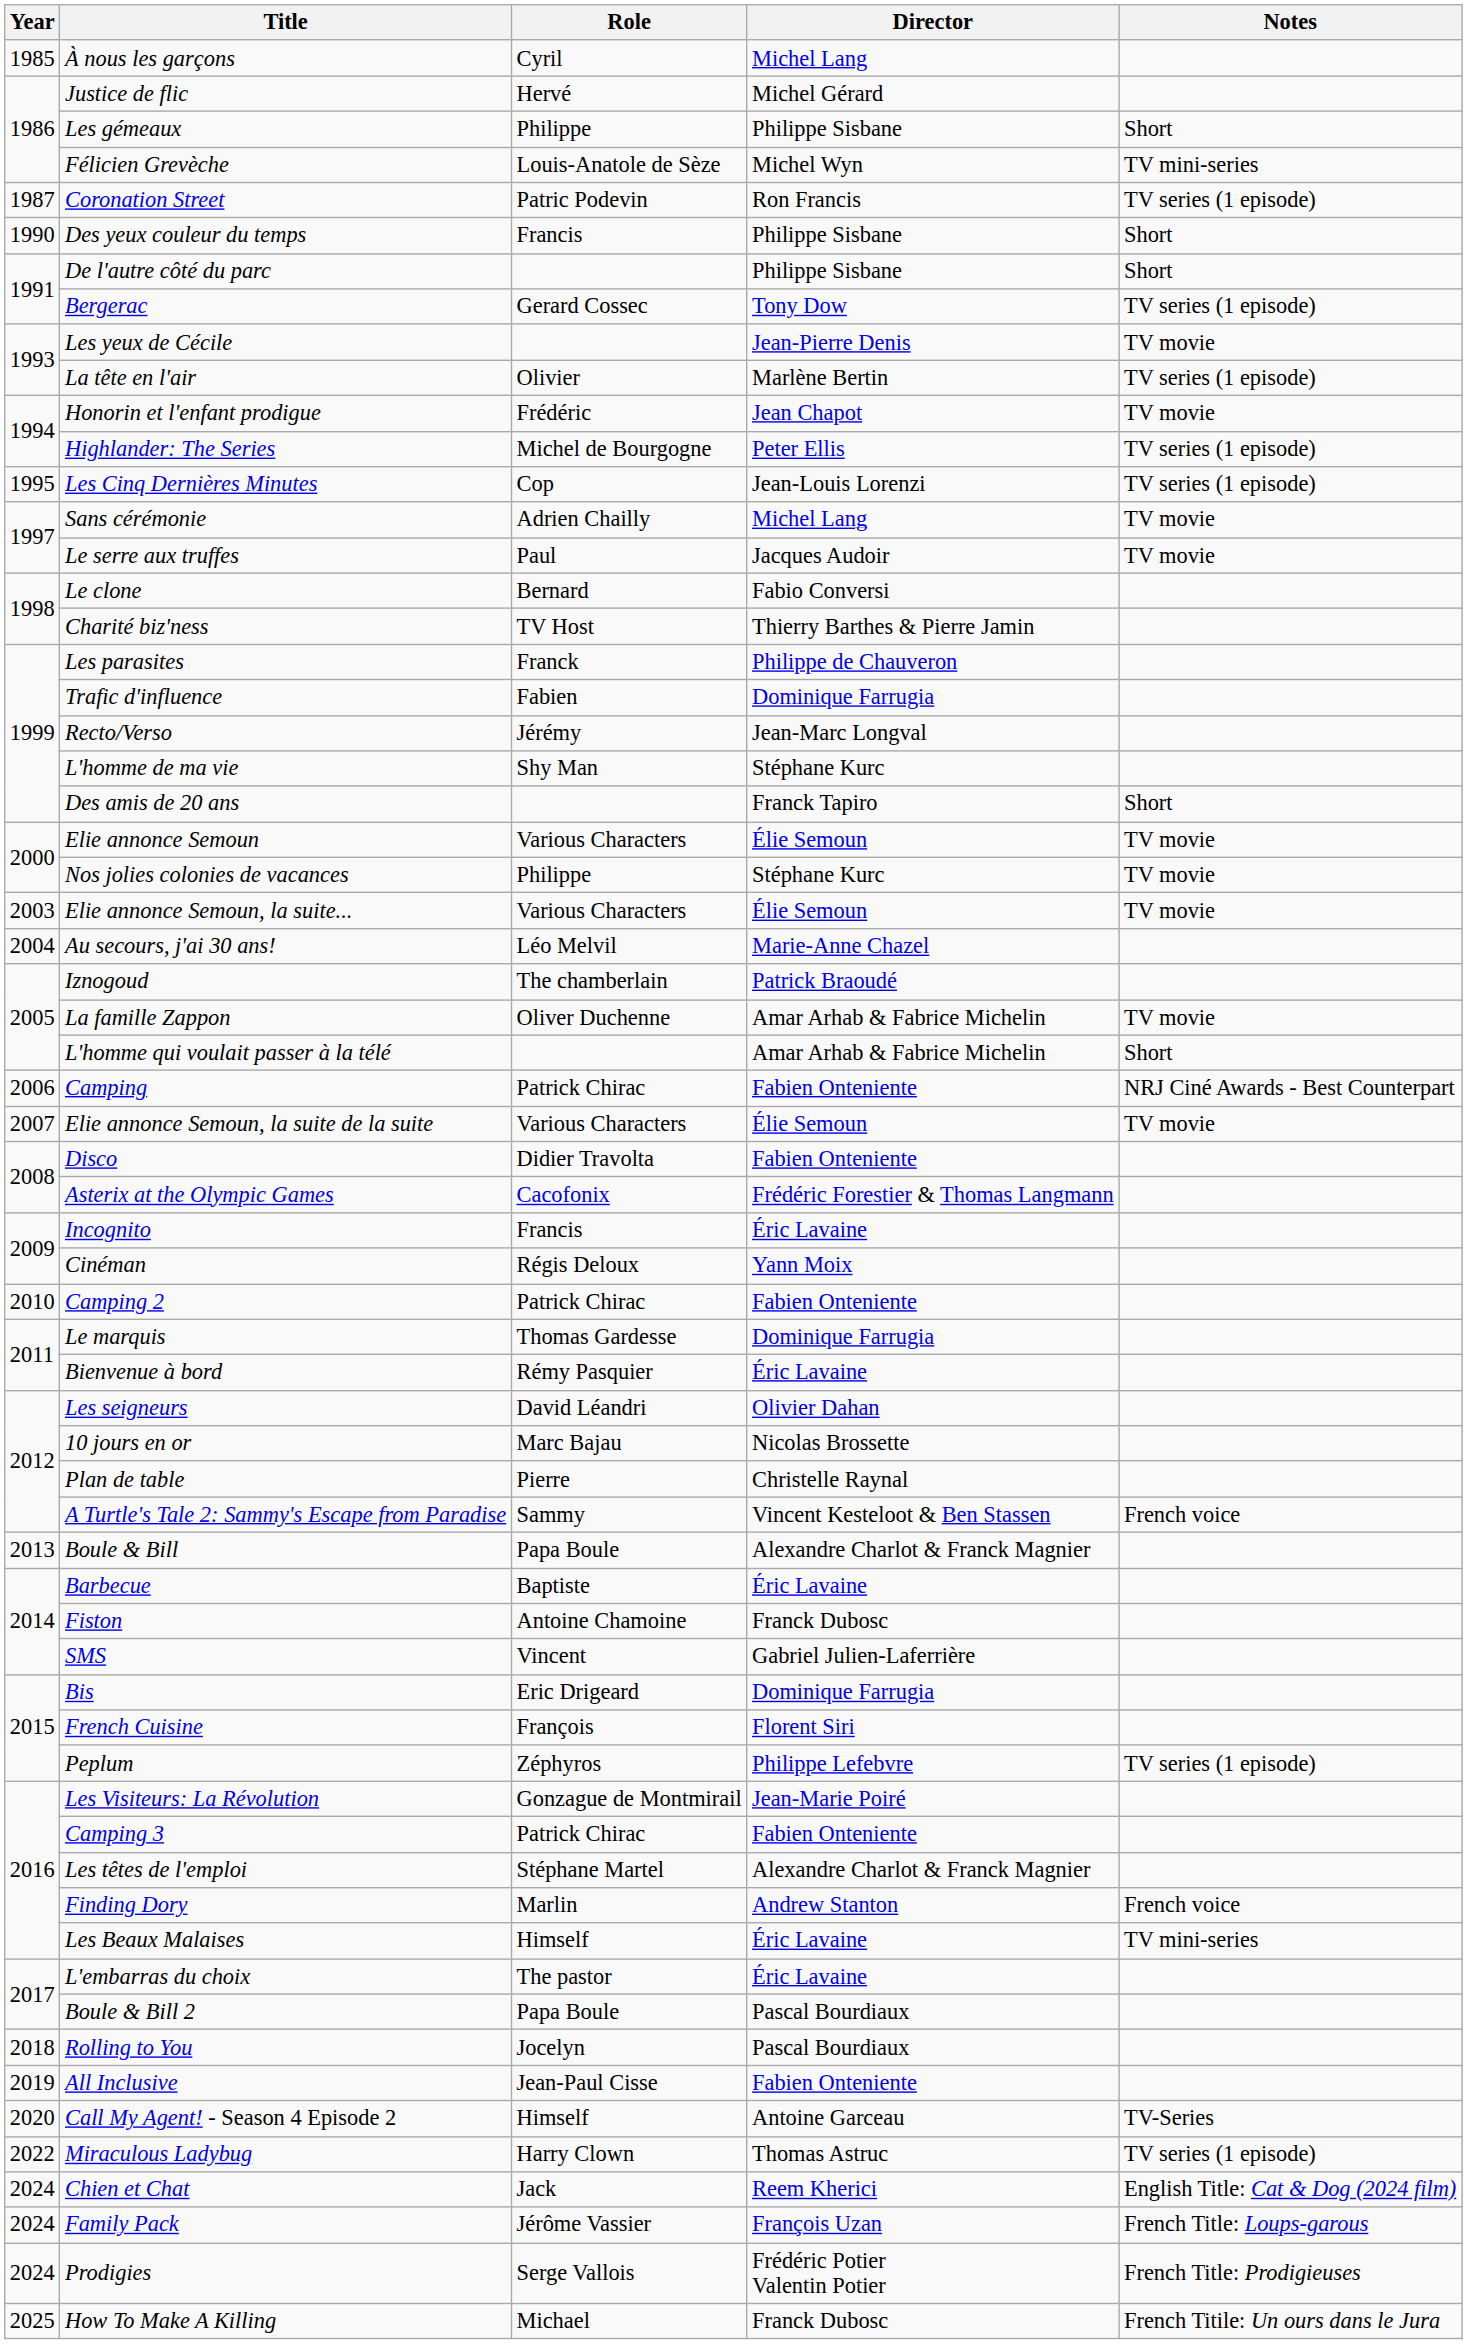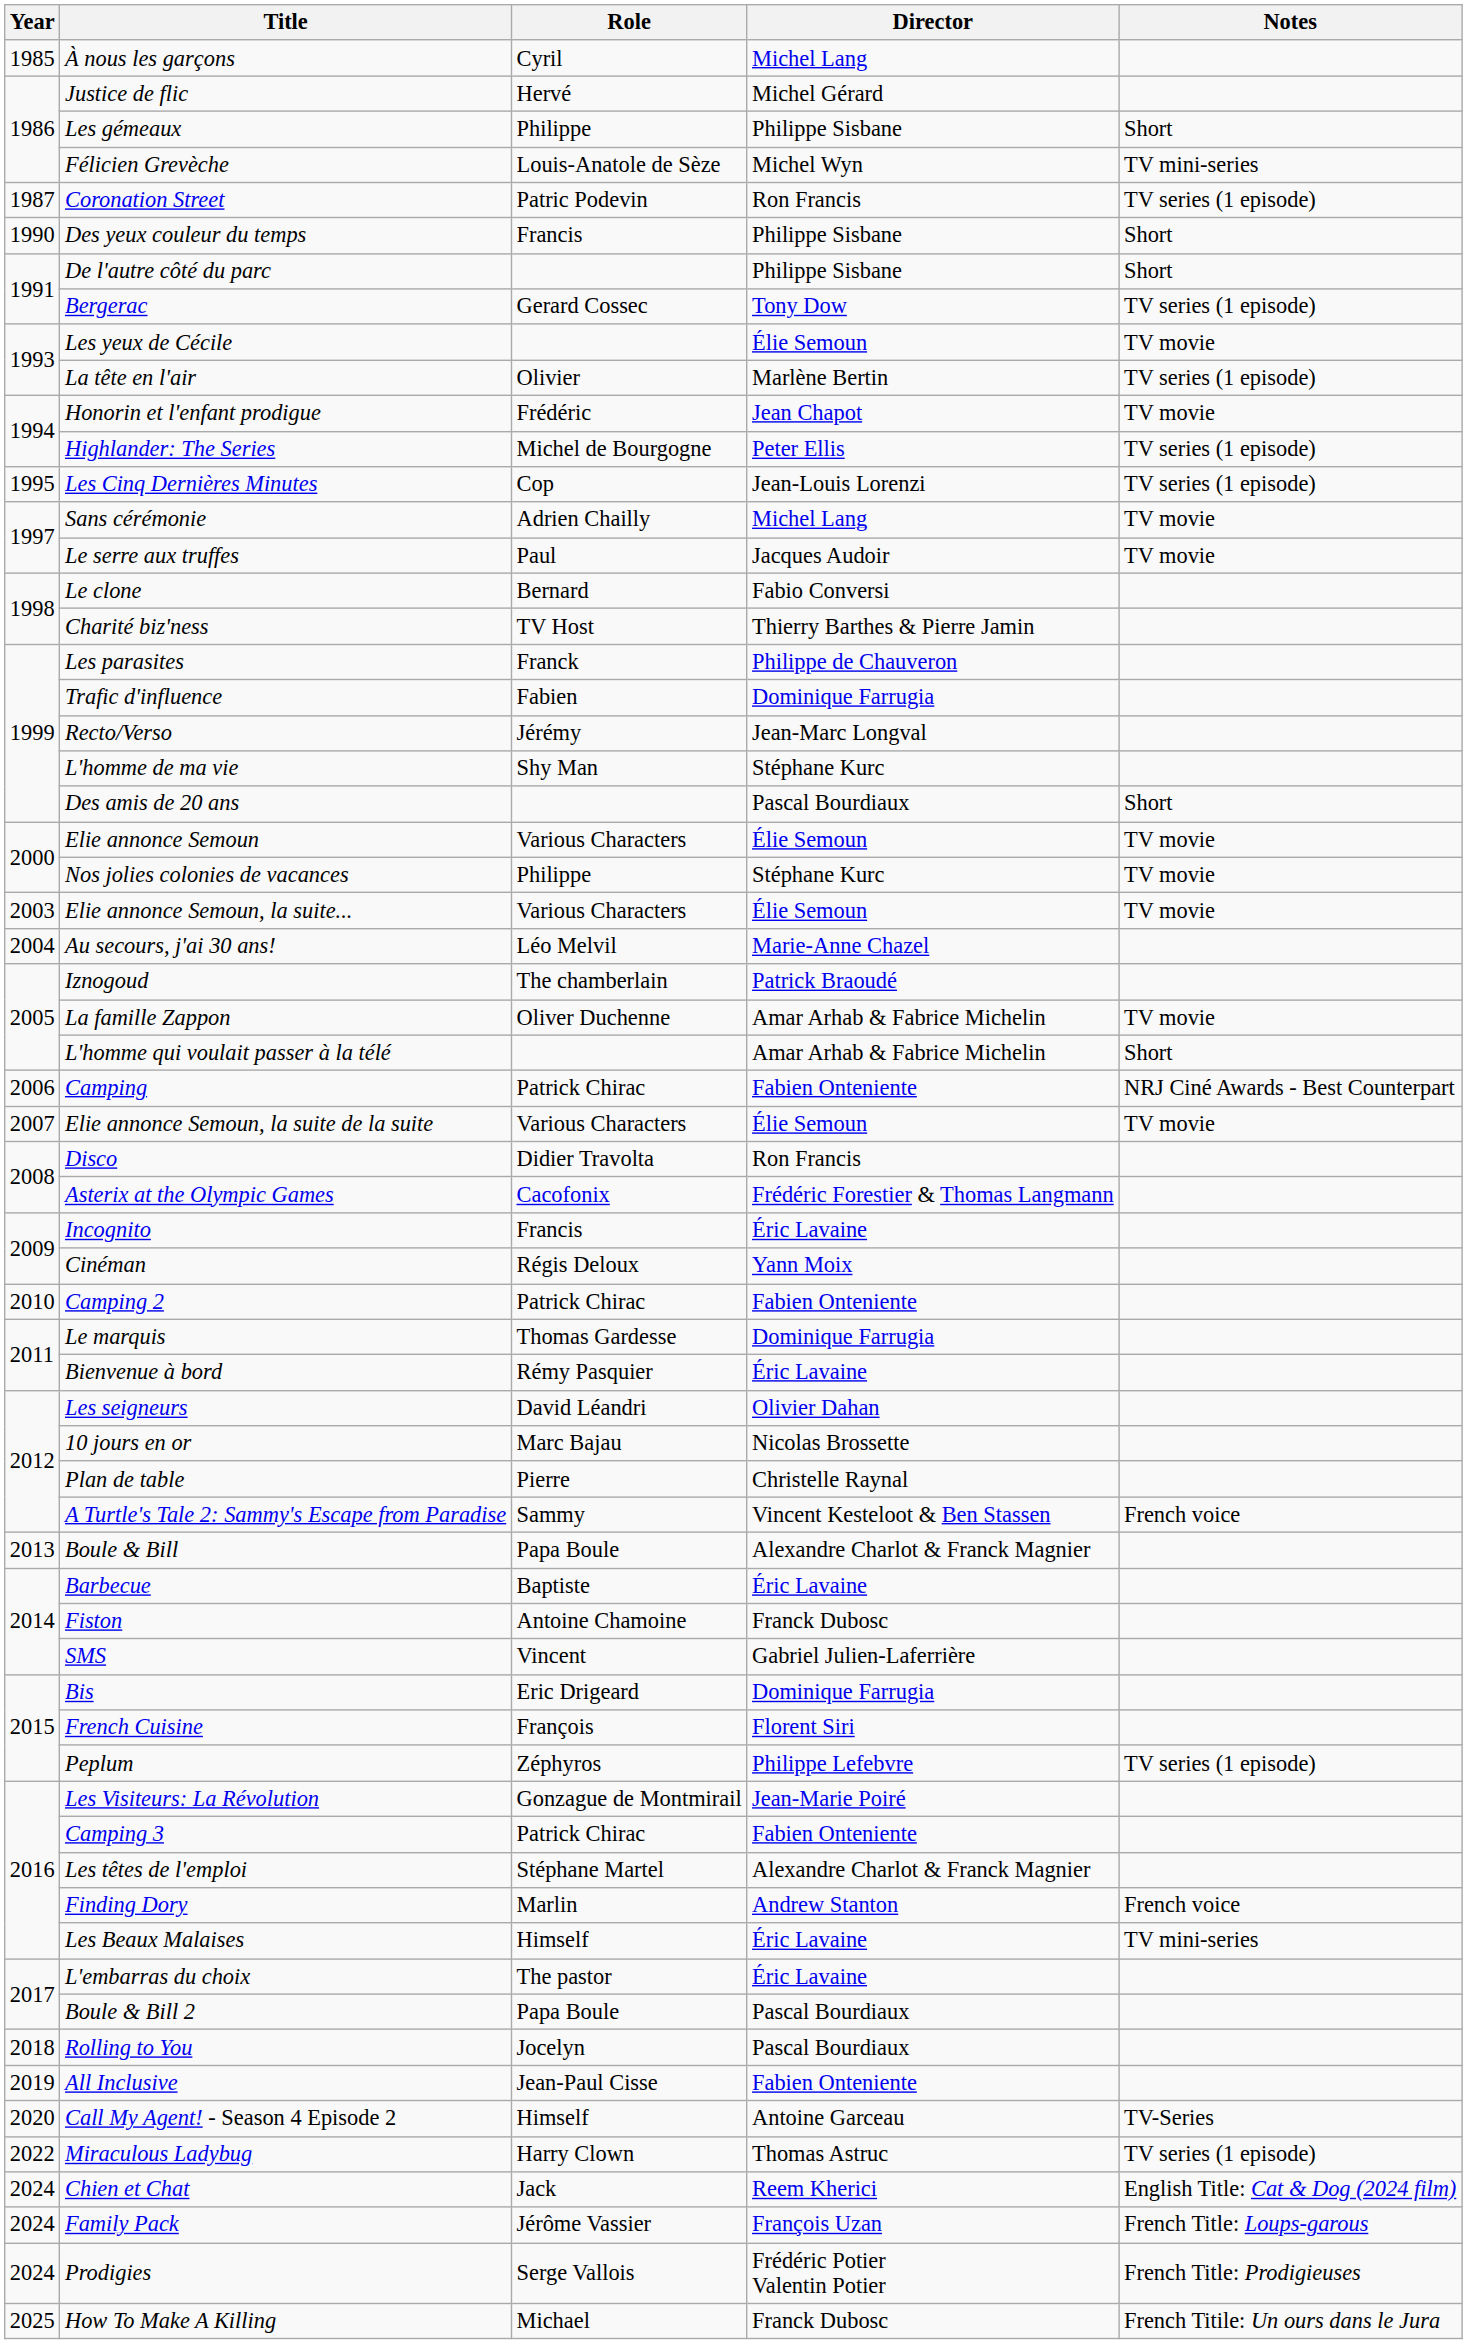 <table class="wikitable sortable">
 <tr>
 <th>Year</th>
 <th>Title</th>
 <th>Role</th>
 <th>Director</th>
 <th class="unsortable">Notes</th>
 </tr>
 <tr>
 <td>1985</td>
 <td><em>À nous les garçons</em></td>
 <td>Cyril</td>
 <td><a href='#'>Michel Lang</a></td>
 <td></td>
 </tr>
 <tr>
 <td rowspan=3>1986</td>
 <td><em>Justice de flic</em></td>
 <td>Hervé</td>
 <td>Michel Gérard</td>
 <td></td>
 </tr>
 <tr>
 <td><em>Les gémeaux</em></td>
 <td>Philippe</td>
 <td>Philippe Sisbane</td>
 <td>Short</td>
 </tr>
 <tr>
 <td><em>Félicien Grevèche</em></td>
 <td>Louis-Anatole de Sèze</td>
 <td>Michel Wyn</td>
 <td>TV mini-series</td>
 </tr>
 <tr>
 <td>1987</td>
 <td><em><a href='#'>Coronation Street</a></em></td>
 <td>Patric Podevin</td>
 <td>Ron Francis</td>
 <td>TV series (1 episode)</td>
 </tr>
 <tr>
 <td>1990</td>
 <td><em>Des yeux couleur du temps</em></td>
 <td>Francis</td>
 <td>Philippe Sisbane</td>
 <td>Short</td>
 </tr>
 <tr>
 <td rowspan=2>1991</td>
 <td><em>De l'autre côté du parc</em></td>
 <td></td>
 <td>Philippe Sisbane</td>
 <td>Short</td>
 </tr>
 <tr>
 <td><em><a href='#'>Bergerac</a></em></td>
 <td>Gerard Cossec</td>
 <td><a href='#'>Tony Dow</a></td>
 <td>TV series (1 episode)</td>
 </tr>
 <tr>
 <td rowspan=2>1993</td>
 <td><em>Les yeux de Cécile</em></td>
 <td></td>
-<td><a href='#'>Jean-Pierre Denis</a></td>
+<td><a href='#'>Élie Semoun</a></td>
 <td>TV movie</td>
 </tr>
 <tr>
 <td><em>La tête en l'air</em></td>
 <td>Olivier</td>
 <td>Marlène Bertin</td>
 <td>TV series (1 episode)</td>
 </tr>
 <tr>
 <td rowspan=2>1994</td>
 <td><em>Honorin et l'enfant prodigue</em></td>
 <td>Frédéric</td>
 <td><a href='#'>Jean Chapot</a></td>
 <td>TV movie</td>
 </tr>
 <tr>
 <td><em><a href='#'>Highlander: The Series</a></em></td>
 <td>Michel de Bourgogne</td>
 <td><a href='#'>Peter Ellis</a></td>
 <td>TV series (1 episode)</td>
 </tr>
 <tr>
 <td>1995</td>
 <td><em><a href='#'>Les Cinq Dernières Minutes</a></em></td>
 <td>Cop</td>
 <td>Jean-Louis Lorenzi</td>
 <td>TV series (1 episode)</td>
 </tr>
 <tr>
 <td rowspan=2>1997</td>
 <td><em>Sans cérémonie</em></td>
 <td>Adrien Chailly</td>
 <td><a href='#'>Michel Lang</a></td>
 <td>TV movie</td>
 </tr>
 <tr>
 <td><em>Le serre aux truffes</em></td>
 <td>Paul</td>
 <td>Jacques Audoir</td>
 <td>TV movie</td>
 </tr>
 <tr>
 <td rowspan=2>1998</td>
 <td><em>Le clone</em></td>
 <td>Bernard</td>
 <td>Fabio Conversi</td>
 <td></td>
 </tr>
 <tr>
 <td><em>Charité biz'ness</em></td>
 <td>TV Host</td>
 <td>Thierry Barthes & Pierre Jamin</td>
 <td></td>
 </tr>
 <tr>
 <td rowspan=5>1999</td>
 <td><em>Les parasites</em></td>
 <td>Franck</td>
 <td><a href='#'>Philippe de Chauveron</a></td>
 <td></td>
 </tr>
 <tr>
 <td><em>Trafic d'influence</em></td>
 <td>Fabien</td>
 <td><a href='#'>Dominique Farrugia</a></td>
 <td></td>
 </tr>
 <tr>
 <td><em>Recto/Verso</em></td>
 <td>Jérémy</td>
 <td>Jean-Marc Longval</td>
 <td></td>
 </tr>
 <tr>
 <td><em>L'homme de ma vie</em></td>
 <td>Shy Man</td>
 <td>Stéphane Kurc</td>
 <td></td>
 </tr>
 <tr>
 <td><em>Des amis de 20 ans</em></td>
 <td></td>
-<td>Franck Tapiro</td>
+<td>Pascal Bourdiaux</td>
 <td>Short</td>
 </tr>
 <tr>
 <td rowspan=2>2000</td>
 <td><em>Elie annonce Semoun</em></td>
 <td>Various Characters</td>
 <td><a href='#'>Élie Semoun</a></td>
 <td>TV movie</td>
 </tr>
 <tr>
 <td><em>Nos jolies colonies de vacances</em></td>
 <td>Philippe</td>
 <td>Stéphane Kurc</td>
 <td>TV movie</td>
 </tr>
 <tr>
 <td>2003</td>
 <td><em>Elie annonce Semoun, la suite...</em></td>
 <td>Various Characters</td>
 <td><a href='#'>Élie Semoun</a></td>
 <td>TV movie</td>
 </tr>
 <tr>
 <td>2004</td>
 <td><em>Au secours, j'ai 30 ans!</em></td>
 <td>Léo Melvil</td>
 <td><a href='#'>Marie-Anne Chazel</a></td>
 <td></td>
 </tr>
 <tr>
 <td rowspan=3>2005</td>
 <td><em>Iznogoud</em></td>
 <td>The chamberlain</td>
 <td><a href='#'>Patrick Braoudé</a></td>
 <td></td>
 </tr>
 <tr>
 <td><em>La famille Zappon</em></td>
 <td>Oliver Duchenne</td>
 <td>Amar Arhab & Fabrice Michelin</td>
 <td>TV movie</td>
 </tr>
 <tr>
 <td><em>L'homme qui voulait passer à la télé</em></td>
 <td></td>
 <td>Amar Arhab & Fabrice Michelin</td>
 <td>Short</td>
 </tr>
 <tr>
 <td>2006</td>
 <td><em><a href='#'>Camping</a></em></td>
 <td>Patrick Chirac</td>
 <td><a href='#'>Fabien Onteniente</a></td>
 <td>NRJ Ciné Awards - Best Counterpart</td>
 </tr>
 <tr>
 <td>2007</td>
 <td><em>Elie annonce Semoun, la suite de la suite</em></td>
 <td>Various Characters</td>
 <td><a href='#'>Élie Semoun</a></td>
 <td>TV movie</td>
 </tr>
 <tr>
 <td rowspan=2>2008</td>
 <td><em><a href='#'>Disco</a></em></td>
 <td>Didier Travolta</td>
-<td><a href='#'>Fabien Onteniente</a></td>
+<td>Ron Francis</td>
 <td></td>
 </tr>
 <tr>
 <td><em><a href='#'>Asterix at the Olympic Games</a></em></td>
 <td><a href='#'>Cacofonix</a></td>
 <td><a href='#'>Frédéric Forestier</a> & <a href='#'>Thomas Langmann</a></td>
 <td></td>
 </tr>
 <tr>
 <td rowspan=2>2009</td>
 <td><em><a href='#'>Incognito</a></em></td>
 <td>Francis</td>
 <td><a href='#'>Éric Lavaine</a></td>
 <td></td>
 </tr>
 <tr>
 <td><em>Cinéman</em></td>
 <td>Régis Deloux</td>
 <td><a href='#'>Yann Moix</a></td>
 <td></td>
 </tr>
 <tr>
 <td>2010</td>
 <td><em><a href='#'>Camping 2</a></em></td>
 <td>Patrick Chirac</td>
 <td><a href='#'>Fabien Onteniente</a></td>
 <td></td>
 </tr>
 <tr>
 <td rowspan=2>2011</td>
 <td><em>Le marquis</em></td>
 <td>Thomas Gardesse</td>
 <td><a href='#'>Dominique Farrugia</a></td>
 <td></td>
 </tr>
 <tr>
 <td><em>Bienvenue à bord</em></td>
 <td>Rémy Pasquier</td>
 <td><a href='#'>Éric Lavaine</a></td>
 <td></td>
 </tr>
 <tr>
 <td rowspan=4>2012</td>
 <td><em><a href='#'>Les seigneurs</a></em></td>
 <td>David Léandri</td>
 <td><a href='#'>Olivier Dahan</a></td>
 <td></td>
 </tr>
 <tr>
 <td><em>10 jours en or</em></td>
 <td>Marc Bajau</td>
 <td>Nicolas Brossette</td>
 <td></td>
 </tr>
 <tr>
 <td><em>Plan de table</em></td>
 <td>Pierre</td>
 <td>Christelle Raynal</td>
 <td></td>
 </tr>
 <tr>
 <td><em><a href='#'>A Turtle's Tale 2: Sammy's Escape from Paradise</a></em></td>
 <td>Sammy</td>
 <td>Vincent Kesteloot & <a href='#'>Ben Stassen</a></td>
 <td>French voice</td>
 </tr>
 <tr>
 <td>2013</td>
 <td><em>Boule & Bill</em></td>
 <td>Papa Boule</td>
 <td>Alexandre Charlot & Franck Magnier</td>
 <td></td>
 </tr>
 <tr>
 <td rowspan=3>2014</td>
 <td><em><a href='#'>Barbecue</a></em></td>
 <td>Baptiste</td>
 <td><a href='#'>Éric Lavaine</a></td>
 <td></td>
 </tr>
 <tr>
 <td><em><a href='#'>Fiston</a></em></td>
 <td>Antoine Chamoine</td>
 <td>Franck Dubosc</td>
 <td></td>
 </tr>
 <tr>
 <td><em><a href='#'>SMS</a></em></td>
 <td>Vincent</td>
 <td>Gabriel Julien-Laferrière</td>
 <td></td>
 </tr>
 <tr>
 <td rowspan=3>2015</td>
 <td><em><a href='#'>Bis</a></em></td>
 <td>Eric Drigeard</td>
 <td><a href='#'>Dominique Farrugia</a></td>
 <td></td>
 </tr>
 <tr>
 <td><em><a href='#'>French Cuisine</a></em></td>
 <td>François</td>
 <td><a href='#'>Florent Siri</a></td>
 <td></td>
 </tr>
 <tr>
 <td><em>Peplum</em></td>
 <td>Zéphyros</td>
 <td><a href='#'>Philippe Lefebvre</a></td>
 <td>TV series (1 episode)</td>
 </tr>
 <tr>
 <td rowspan=5>2016</td>
 <td><em><a href='#'>Les Visiteurs: La Révolution</a></em></td>
 <td>Gonzague de Montmirail</td>
 <td><a href='#'>Jean-Marie Poiré</a></td>
 <td></td>
 </tr>
 <tr>
 <td><em><a href='#'>Camping 3</a></em></td>
 <td>Patrick Chirac</td>
 <td><a href='#'>Fabien Onteniente</a></td>
 <td></td>
 </tr>
 <tr>
 <td><em>Les têtes de l'emploi</em></td>
 <td>Stéphane Martel</td>
 <td>Alexandre Charlot & Franck Magnier</td>
 <td></td>
 </tr>
 <tr>
 <td><em><a href='#'>Finding Dory</a></em></td>
 <td>Marlin</td>
 <td><a href='#'>Andrew Stanton</a></td>
 <td>French voice</td>
 </tr>
 <tr>
 <td><em>Les Beaux Malaises</em></td>
 <td>Himself</td>
 <td><a href='#'>Éric Lavaine</a></td>
 <td>TV mini-series</td>
 </tr>
 <tr>
 <td rowspan=2>2017</td>
 <td><em>L'embarras du choix</em></td>
 <td>The pastor</td>
 <td><a href='#'>Éric Lavaine</a></td>
 <td></td>
 </tr>
 <tr>
 <td><em>Boule & Bill 2</em></td>
 <td>Papa Boule</td>
 <td>Pascal Bourdiaux</td>
 <td></td>
 </tr>
 <tr>
 <td>2018</td>
 <td><em><a href='#'>Rolling to You</a></em></td>
 <td>Jocelyn</td>
 <td>Pascal Bourdiaux</td>
 <td></td>
 </tr>
 <tr>
 <td>2019</td>
 <td><em><a href='#'>All Inclusive</a></em></td>
 <td>Jean-Paul Cisse</td>
 <td><a href='#'>Fabien Onteniente</a></td>
 <td></td>
 </tr>
 <tr>
 <td>2020</td>
 <td><em><a href='#'>Call My Agent!</a></em> - Season 4 Episode 2</td>
 <td>Himself</td>
 <td>Antoine Garceau</td>
 <td>TV-Series</td>
 </tr>
 <tr>
 <td>2022</td>
 <td><em><a href='#'>Miraculous Ladybug</a></em></td>
 <td>Harry Clown</td>
 <td>Thomas Astruc</td>
 <td>TV series (1 episode)</td>
 </tr>
 <tr>
 <td>2024</td>
 <td><em><a href='#'>Chien et Chat</a></em></td>
 <td>Jack</td>
 <td><a href='#'>Reem Kherici</a></td>
 <td>English Title: <em><a href='#'>Cat & Dog (2024 film)</a></em></td>
 </tr>
 <tr>
 <td>2024</td>
 <td><em><a href='#'>Family Pack</a></em></td>
 <td>Jérôme Vassier</td>
 <td><a href='#'>François Uzan</a></td>
 <td>French Title: <em><a href='#'>Loups-garous</a></em></td>
 </tr>
 <tr>
 <td>2024</td>
 <td><em>Prodigies</em></td>
 <td>Serge Vallois</td>
 <td>Frédéric Potier<br>Valentin Potier</td>
 <td>French Title: <em>Prodigieuses</em></td>
 </tr>
 <tr>
 <td>2025</td>
 <td><em>How To Make A Killing</em></td>
 <td>Michael</td>
 <td>Franck Dubosc</td>
 <td>French Titile: <em>Un ours dans le Jura</em></td>
 </tr>
 </table>
